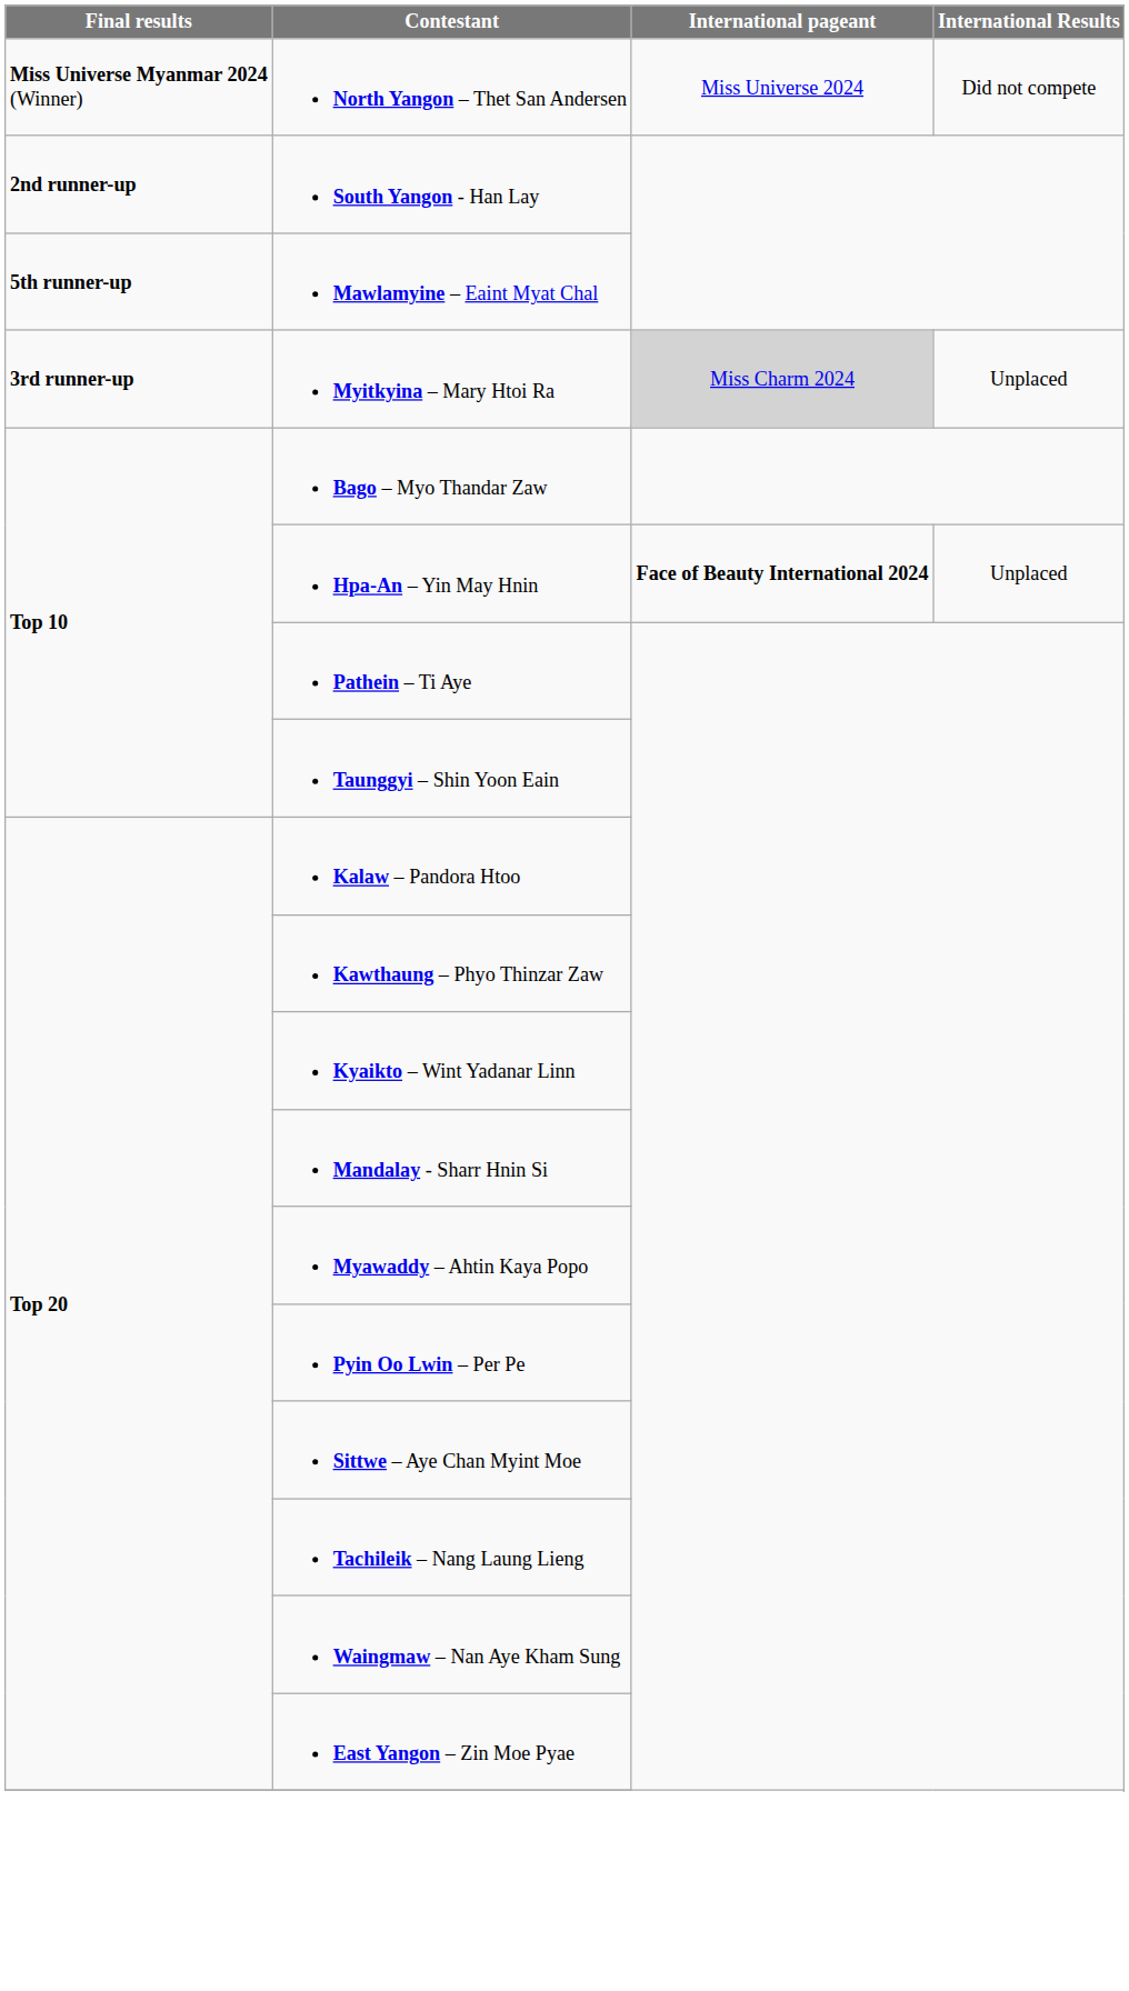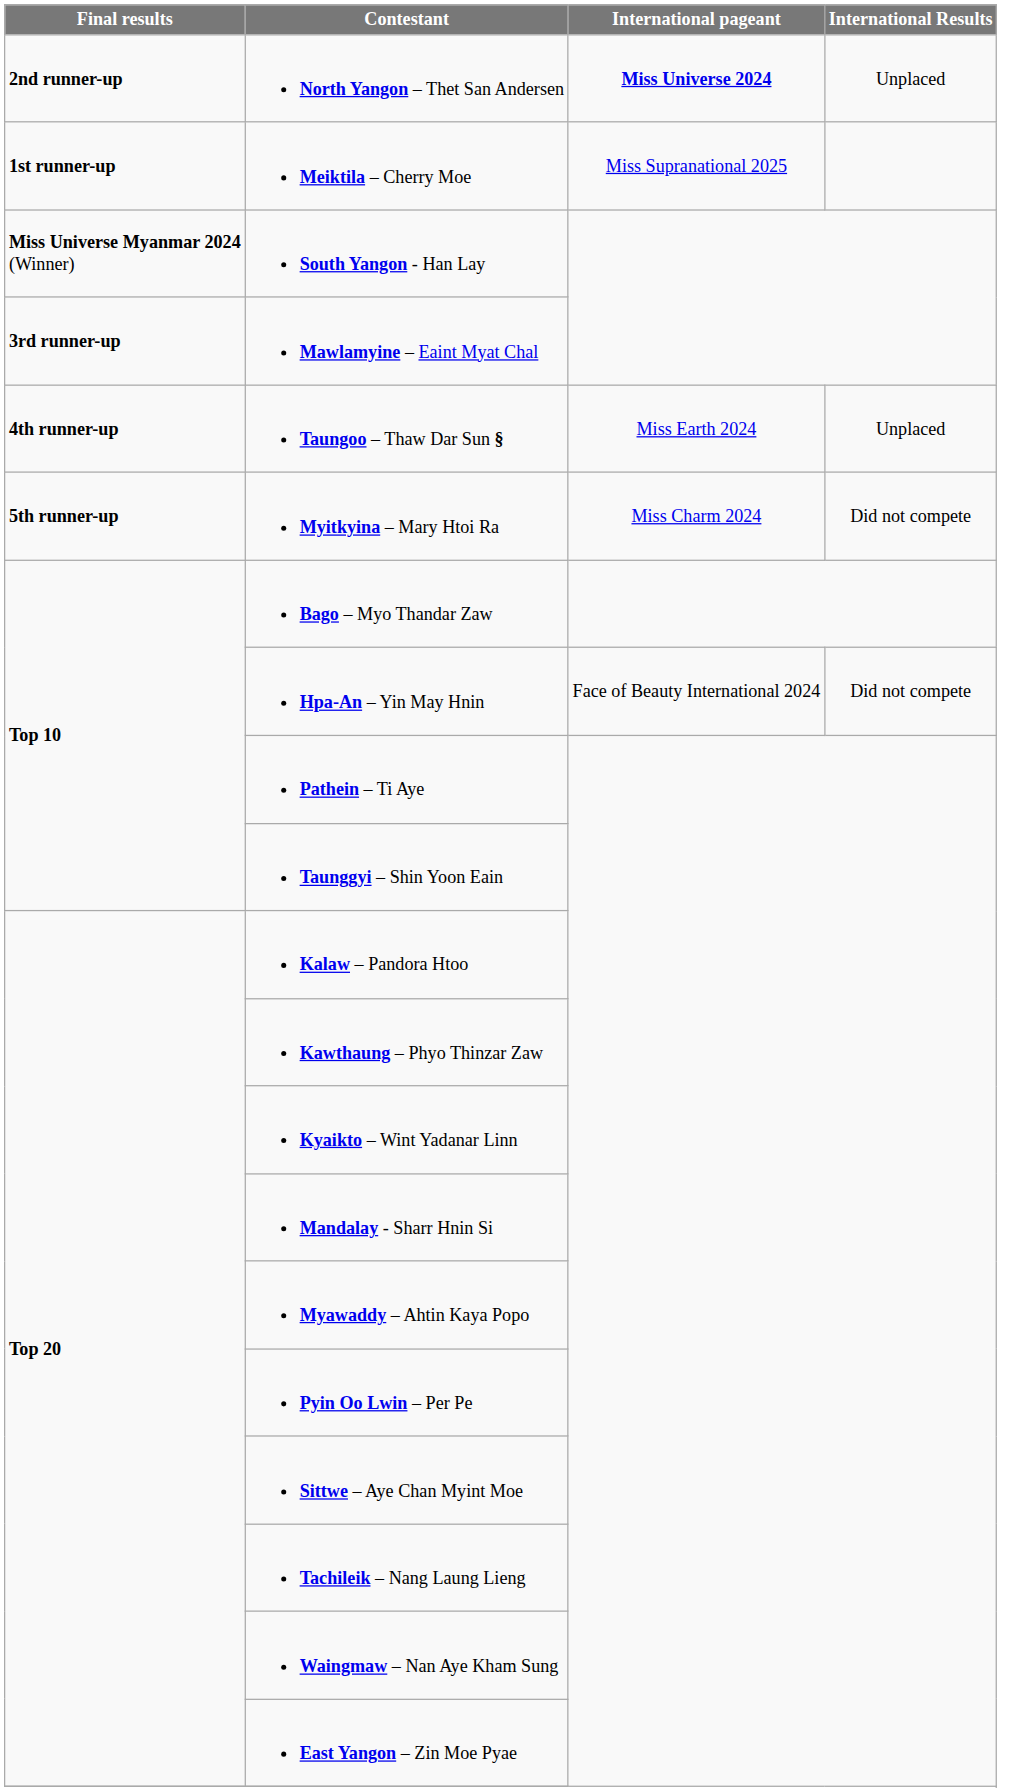 <table class="wikitable sortable" style="font-size: 90%">
 <tr>
 <th style="background-color:#787878;color:#FFFFFF;">Final results</th>
 <th style="background-color:#787878;color:#FFFFFF;">Contestant</th>
 <th style="background-color:#787878;color:#FFFFFF;">International pageant</th>
 <th style="background-color:#787878;color:#FFFFFF;">International Results</th>
 </tr>
 <tr>
-<td><strong>Miss Universe Myanmar 2024</strong><br>(Winner)</td>
+<td><strong>2nd runner-up</strong></td>
 <td><br><ul><li><strong> <a href='#'>North Yangon</a></strong> – Thet San Andersen</li></ul></td>
-<td style="Text-align:center;"><a href='#'>Miss Universe 2024</a></td>
-<td style="Text-align:center;">Did not compete</td>
+<td style="Text-align:center;"><strong><a href='#'>Miss Universe 2024</a></strong></td>
+<td style="Text-align:center;">Unplaced</td>
 </tr>
 <tr>
-<td><strong>2nd runner-up</strong></td>
+<td><strong>1st runner-up</strong></td>
+<td><br><ul><li><strong> <a href='#'>Meiktila</a></strong> – Cherry Moe</li></ul></td>
+<td style="Text-align:center;"><a href='#'>Miss Supranational 2025</a></td>
+<td></td>
+</tr>
+<tr>
+<td><strong>Miss Universe Myanmar 2024</strong><br>(Winner)</td>
 <td><br><ul><li><strong> <a href='#'>South Yangon</a></strong> - Han Lay</li></ul></td>
 </tr>
 <tr>
-<td><strong>5th runner-up</strong></td>
+<td><strong>3rd runner-up</strong></td>
 <td><br><ul><li><strong> <a href='#'>Mawlamyine</a></strong> – <a href='#'>Eaint Myat Chal</a></li></ul></td>
 </tr>
 <tr>
-<td><strong>3rd runner-up</strong></td>
+<td><strong>4th runner-up</strong></td>
+<td><br><ul><li><strong> <a href='#'>Taungoo</a></strong> – Thaw Dar Sun <strong>§</strong></li></ul></td>
+<td style="Text-align:center;"><a href='#'>Miss Earth 2024</a></td>
+<td style="Text-align:center;">Unplaced</td>
+</tr>
+<tr>
+<td><strong>5th runner-up</strong></td>
 <td><br><ul><li><strong> <a href='#'>Myitkyina</a></strong> – Mary Htoi Ra</li></ul></td>
-<td style="background: lightgrey; Text-align:center;"><a href='#'>Miss Charm 2024</a></td>
-<td style="Text-align:center;">Unplaced</td>
+<td style="Text-align:center;"><a href='#'>Miss Charm 2024</a></td>
+<td style="Text-align:center;">Did not compete</td>
 </tr>
 <tr>
 <td rowspan="4"><strong>Top 10</strong></td>
 <td><br><ul><li><strong> <a href='#'>Bago</a></strong> – Myo Thandar Zaw</li></ul></td>
 </tr>
 <tr>
 <td><br><ul><li><strong> <a href='#'>Hpa-An</a></strong> – Yin May Hnin</li></ul></td>
-<td style="Text-align:center;"><strong>Face of Beauty International 2024</strong></td>
-<td style="Text-align:center;">Unplaced</td>
+<td style="Text-align:center;">Face of Beauty International 2024</td>
+<td style="Text-align:center;">Did not compete</td>
 </tr>
 <tr>
 <td><br><ul><li><strong> <a href='#'>Pathein</a></strong> – Ti Aye</li></ul></td>
 </tr>
 <tr>
 <td><br><ul><li><strong> <a href='#'>Taunggyi</a></strong> – Shin Yoon Eain</li></ul></td>
 </tr>
 <tr>
 <td rowspan="10"><strong>Top 20</strong></td>
 <td><br><ul><li><strong> <a href='#'>Kalaw</a></strong> – Pandora Htoo</li></ul></td>
 </tr>
 <tr>
 <td><br><ul><li><strong> <a href='#'>Kawthaung</a></strong> – Phyo Thinzar Zaw</li></ul></td>
 </tr>
 <tr>
 <td><br><ul><li><strong> <a href='#'>Kyaikto</a></strong> – Wint Yadanar Linn</li></ul></td>
 </tr>
 <tr>
 <td><br><ul><li><strong> <a href='#'>Mandalay</a></strong> - Sharr Hnin Si</li></ul></td>
 </tr>
 <tr>
 <td><br><ul><li><strong> <a href='#'>Myawaddy</a></strong> – Ahtin Kaya Popo</li></ul></td>
 </tr>
 <tr>
 <td><br><ul><li><strong> <a href='#'>Pyin Oo Lwin</a></strong> – Per Pe</li></ul></td>
 </tr>
 <tr>
 <td><br><ul><li><strong> <a href='#'>Sittwe</a></strong> – Aye Chan Myint Moe</li></ul></td>
 </tr>
 <tr>
 <td><br><ul><li><strong> <a href='#'>Tachileik</a></strong> – Nang Laung Lieng</li></ul></td>
 </tr>
 <tr>
 <td><br><ul><li><strong> <a href='#'>Waingmaw</a></strong> – Nan Aye Kham Sung</li></ul></td>
 </tr>
 <tr>
 <td><br><ul><li><strong> <a href='#'>East Yangon</a></strong> – Zin Moe Pyae</li></ul></td>
 </tr>
 <tr>
 </tr>
 </table>
